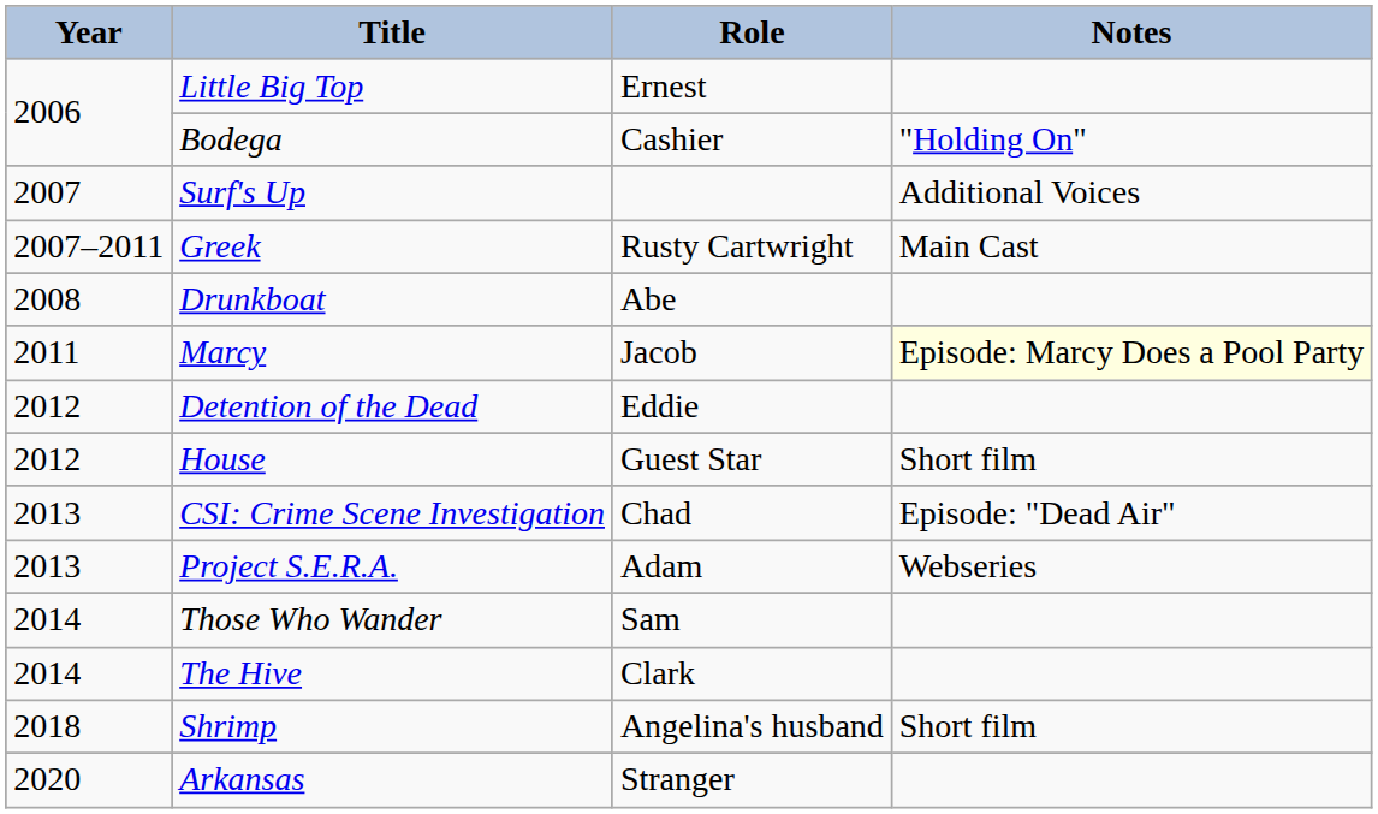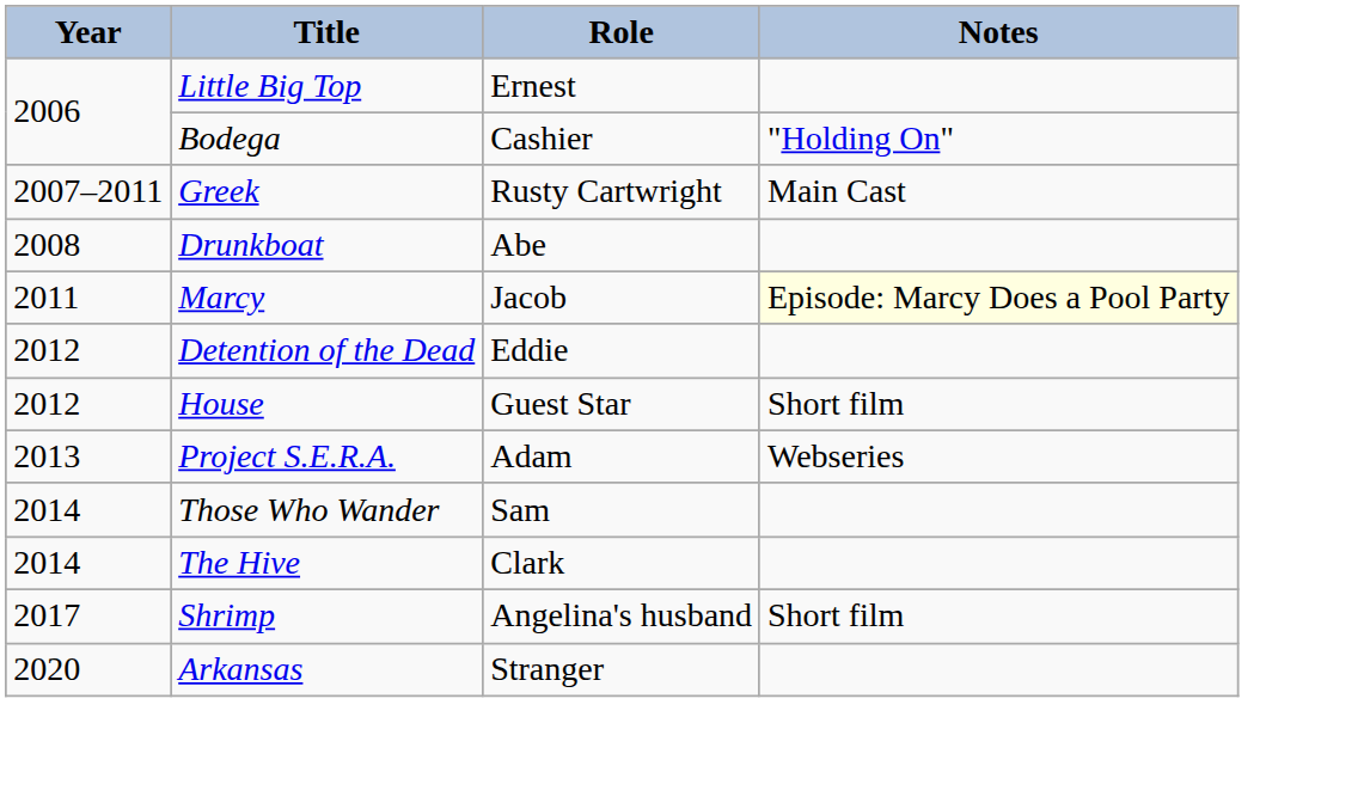 <table class="wikitable">
 <tr>
 <th style="background:#B0C4DE;">Year</th>
 <th style="background:#B0C4DE;">Title</th>
 <th style="background:#B0C4DE;">Role</th>
 <th style="background:#B0C4DE;">Notes</th>
 </tr>
 <tr>
 <td rowspan=2>2006</td>
 <td><em><a href='#'>Little Big Top</a></em></td>
 <td>Ernest</td>
 <td></td>
 </tr>
 <tr>
 <td><em>Bodega</em></td>
 <td>Cashier</td>
 <td>"<a href='#'>Holding On</a>"</td>
-</tr>
-<tr>
-<td>2007</td>
-<td><em><a href='#'>Surf's Up</a></em></td>
-<td></td>
-<td>Additional Voices</td>
 </tr>
 <tr>
 <td>2007–2011</td>
 <td><em><a href='#'>Greek</a></em></td>
 <td>Rusty Cartwright</td>
 <td>Main Cast</td>
 </tr>
 <tr>
 <td>2008</td>
 <td><em><a href='#'>Drunkboat</a></em></td>
 <td>Abe</td>
 <td></td>
 </tr>
 <tr>
 <td>2011</td>
 <td><em><a href='#'>Marcy</a></em></td>
 <td>Jacob</td>
 <td style="background: lightyellow;">Episode: Marcy Does a Pool Party</td>
 </tr>
 <tr>
 <td>2012</td>
 <td><em><a href='#'>Detention of the Dead</a></em></td>
 <td>Eddie</td>
 <td></td>
 </tr>
 <tr>
 <td>2012</td>
 <td><em><a href='#'>House</a></em></td>
 <td>Guest Star</td>
 <td>Short film</td>
 </tr>
 <tr>
 <td>2013</td>
-<td><em><a href='#'>CSI: Crime Scene Investigation</a></em></td>
-<td>Chad</td>
-<td>Episode: "Dead Air"</td>
-</tr>
-<tr>
-<td>2013</td>
 <td><em><a href='#'>Project S.E.R.A.</a></em></td>
 <td>Adam</td>
 <td>Webseries</td>
 </tr>
 <tr>
 <td>2014</td>
 <td><em>Those Who Wander</em></td>
 <td>Sam</td>
 <td></td>
 </tr>
 <tr>
 <td>2014</td>
 <td><em><a href='#'>The Hive</a></em></td>
 <td>Clark</td>
 <td></td>
 </tr>
 <tr>
-<td>2018</td>
+<td>2017</td>
 <td><em><a href='#'>Shrimp</a></em></td>
 <td>Angelina's husband</td>
 <td>Short film</td>
 </tr>
 <tr>
 <td>2020</td>
 <td><em><a href='#'>Arkansas</a></em></td>
 <td>Stranger</td>
 <td></td>
 </tr>
 </table>
